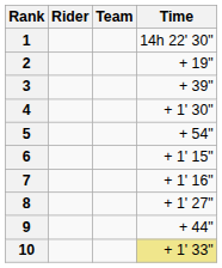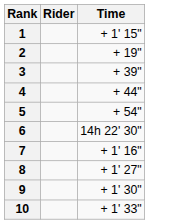 <table class="wikitable" margin-bottom:0;">
 <tr>
 <th scope="col">Rank</th>
 <th scope="col">Rider</th>
-<th scope="col">Team</th>
 <th scope="col">Time</th>
 </tr>
 <tr>
 <th scope="row">1</th>
 <td> </td>
-<td></td>
-<td align="right">14h 22' 30"</td>
+<td align="right">+ 1' 15"</td>
 </tr>
 <tr>
 <th scope="row">2</th>
-<td></td>
 <td></td>
 <td align="right">+ 19"</td>
 </tr>
 <tr>
 <th scope="row">3</th>
 <td> </td>
-<td></td>
 <td align="right">+ 39"</td>
 </tr>
 <tr>
 <th scope="row">4</th>
 <td></td>
-<td></td>
-<td align="right">+ 1' 30"</td>
+<td align="right">+ 44"</td>
 </tr>
 <tr>
 <th scope="row">5</th>
-<td></td>
 <td></td>
 <td align="right">+ 54"</td>
 </tr>
 <tr>
 <th scope="row">6</th>
 <td></td>
-<td></td>
-<td align="right">+ 1' 15"</td>
+<td align="right">14h 22' 30"</td>
 </tr>
 <tr>
 <th scope="row">7</th>
-<td></td>
 <td></td>
 <td align="right">+ 1' 16"</td>
 </tr>
 <tr>
 <th scope="row">8</th>
 <td></td>
-<td></td>
 <td align="right">+ 1' 27"</td>
 </tr>
 <tr>
 <th scope="row">9</th>
 <td></td>
-<td></td>
-<td align="right">+ 44"</td>
+<td align="right">+ 1' 30"</td>
 </tr>
 <tr>
 <th scope="row">10</th>
 <td></td>
-<td></td>
-<td align="right" style="background: khaki;">+ 1' 33"</td>
+<td align="right">+ 1' 33"</td>
 </tr>
 </table>
